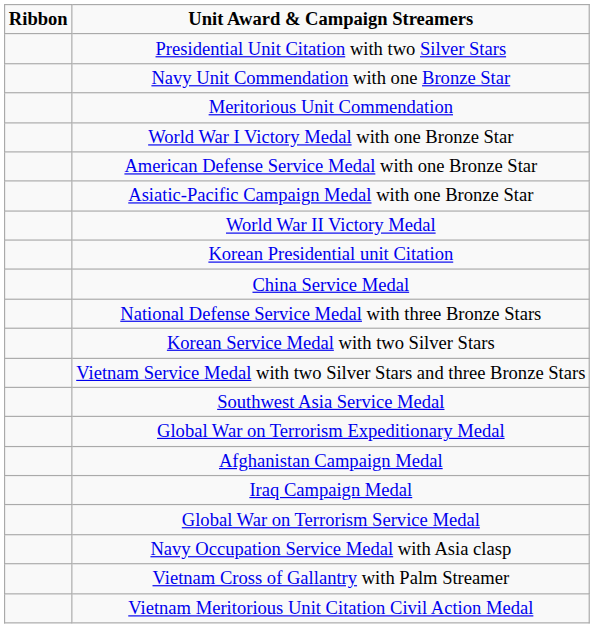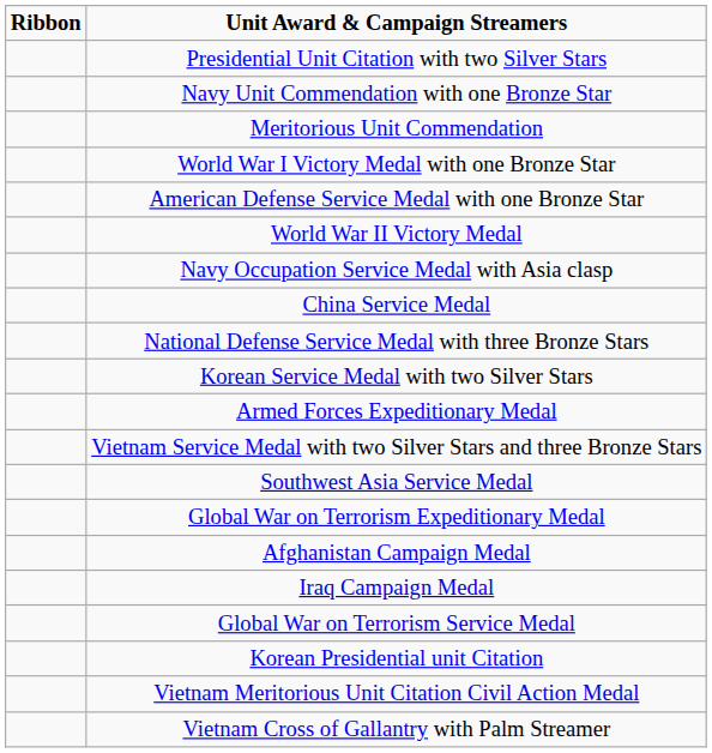 <table class="wikitable" style="text-align:center; clear: center">
 <tr>
 <td><strong>Ribbon</strong></td>
 <td><strong>Unit Award & Campaign Streamers</strong></td>
 </tr>
 <tr>
 <td></td>
 <td><a href='#'>Presidential Unit Citation</a> with two <a href='#'>Silver Stars</a></td>
 </tr>
 <tr>
 <td></td>
 <td><a href='#'>Navy Unit Commendation</a> with one <a href='#'>Bronze Star</a></td>
 </tr>
 <tr>
 <td></td>
 <td><a href='#'>Meritorious Unit Commendation</a></td>
 </tr>
 <tr>
 <td></td>
 <td><a href='#'>World War I Victory Medal</a> with one Bronze Star</td>
 </tr>
 <tr>
 <td></td>
 <td><a href='#'>American Defense Service Medal</a> with one Bronze Star</td>
 </tr>
 <tr>
 <td></td>
-<td><a href='#'>Asiatic-Pacific Campaign Medal</a> with one Bronze Star</td>
-</tr>
-<tr>
-<td></td>
 <td><a href='#'>World War II Victory Medal</a></td>
 </tr>
 <tr>
 <td></td>
-<td><a href='#'>Korean Presidential unit Citation</a></td>
+<td><a href='#'>Navy Occupation Service Medal</a> with Asia clasp</td>
 </tr>
 <tr>
 <td></td>
 <td><a href='#'>China Service Medal</a></td>
 </tr>
 <tr>
 <td></td>
 <td><a href='#'>National Defense Service Medal</a> with three Bronze Stars</td>
 </tr>
 <tr>
 <td></td>
 <td><a href='#'>Korean Service Medal</a> with two Silver Stars</td>
+</tr>
+<tr>
+<td></td>
+<td><a href='#'>Armed Forces Expeditionary Medal</a></td>
 </tr>
 <tr>
 <td></td>
 <td><a href='#'>Vietnam Service Medal</a> with two Silver Stars and three Bronze Stars</td>
 </tr>
 <tr>
 <td></td>
 <td><a href='#'>Southwest Asia Service Medal</a></td>
 </tr>
 <tr>
 <td></td>
 <td><a href='#'>Global War on Terrorism Expeditionary Medal</a></td>
 </tr>
 <tr>
 <td></td>
 <td><a href='#'>Afghanistan Campaign Medal</a></td>
 </tr>
 <tr>
 <td></td>
 <td><a href='#'>Iraq Campaign Medal</a></td>
 </tr>
 <tr>
 <td></td>
 <td><a href='#'>Global War on Terrorism Service Medal</a></td>
 </tr>
 <tr>
 <td></td>
-<td><a href='#'>Navy Occupation Service Medal</a> with Asia clasp</td>
+<td><a href='#'>Korean Presidential unit Citation</a></td>
+</tr>
+<tr>
+<td></td>
+<td><a href='#'>Vietnam Meritorious Unit Citation Civil Action Medal</a></td>
 </tr>
 <tr>
 <td></td>
 <td><a href='#'>Vietnam Cross of Gallantry</a> with Palm Streamer</td>
 </tr>
-<tr>
-<td></td>
-<td><a href='#'>Vietnam Meritorious Unit Citation Civil Action Medal</a></td>
-</tr>
 </table>
